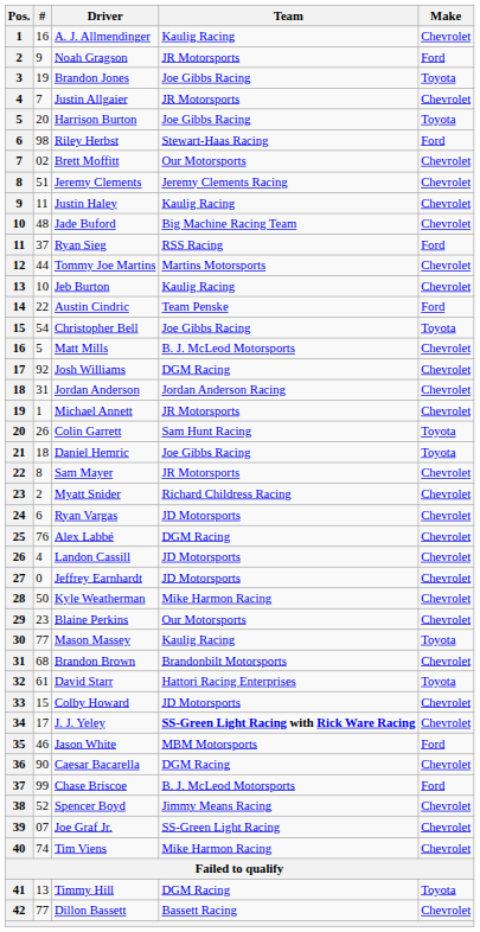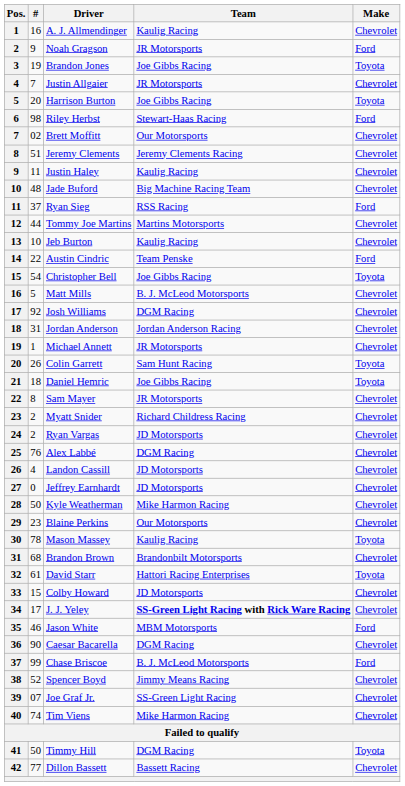 <table class="wikitable" style="font-size:95%">
 <tr>
 <th>Pos.</th>
 <th>#</th>
 <th>Driver</th>
 <th>Team</th>
 <th>Make</th>
 </tr>
 <tr>
 <th>1</th>
 <td>16</td>
 <td><a href='#'>A. J. Allmendinger</a></td>
 <td><a href='#'>Kaulig Racing</a></td>
 <td><a href='#'>Chevrolet</a></td>
 </tr>
 <tr>
 <th>2</th>
 <td>9</td>
 <td><a href='#'>Noah Gragson</a></td>
 <td><a href='#'>JR Motorsports</a></td>
 <td><a href='#'>Ford</a></td>
 </tr>
 <tr>
 <th>3</th>
 <td>19</td>
 <td><a href='#'>Brandon Jones</a></td>
 <td><a href='#'>Joe Gibbs Racing</a></td>
 <td><a href='#'>Toyota</a></td>
 </tr>
 <tr>
 <th>4</th>
 <td>7</td>
 <td><a href='#'>Justin Allgaier</a></td>
 <td><a href='#'>JR Motorsports</a></td>
 <td><a href='#'>Chevrolet</a></td>
 </tr>
 <tr>
 <th>5</th>
 <td>20</td>
 <td><a href='#'>Harrison Burton</a></td>
 <td><a href='#'>Joe Gibbs Racing</a></td>
 <td><a href='#'>Toyota</a></td>
 </tr>
 <tr>
 <th>6</th>
 <td>98</td>
 <td><a href='#'>Riley Herbst</a></td>
 <td><a href='#'>Stewart-Haas Racing</a></td>
 <td><a href='#'>Ford</a></td>
 </tr>
 <tr>
 <th>7</th>
 <td>02</td>
 <td><a href='#'>Brett Moffitt</a></td>
 <td><a href='#'>Our Motorsports</a></td>
 <td><a href='#'>Chevrolet</a></td>
 </tr>
 <tr>
 <th>8</th>
 <td>51</td>
 <td><a href='#'>Jeremy Clements</a></td>
 <td><a href='#'>Jeremy Clements Racing</a></td>
 <td><a href='#'>Chevrolet</a></td>
 </tr>
 <tr>
 <th>9</th>
 <td>11</td>
 <td><a href='#'>Justin Haley</a></td>
 <td><a href='#'>Kaulig Racing</a></td>
 <td><a href='#'>Chevrolet</a></td>
 </tr>
 <tr>
 <th>10</th>
 <td>48</td>
 <td><a href='#'>Jade Buford</a></td>
 <td><a href='#'>Big Machine Racing Team</a></td>
 <td><a href='#'>Chevrolet</a></td>
 </tr>
 <tr>
 <th>11</th>
 <td>37</td>
 <td><a href='#'>Ryan Sieg</a></td>
 <td><a href='#'>RSS Racing</a></td>
 <td><a href='#'>Ford</a></td>
 </tr>
 <tr>
 <th>12</th>
 <td>44</td>
 <td><a href='#'>Tommy Joe Martins</a></td>
 <td><a href='#'>Martins Motorsports</a></td>
 <td><a href='#'>Chevrolet</a></td>
 </tr>
 <tr>
 <th>13</th>
 <td>10</td>
 <td><a href='#'>Jeb Burton</a></td>
 <td><a href='#'>Kaulig Racing</a></td>
 <td><a href='#'>Chevrolet</a></td>
 </tr>
 <tr>
 <th>14</th>
 <td>22</td>
 <td><a href='#'>Austin Cindric</a></td>
 <td><a href='#'>Team Penske</a></td>
 <td><a href='#'>Ford</a></td>
 </tr>
 <tr>
 <th>15</th>
 <td>54</td>
 <td><a href='#'>Christopher Bell</a></td>
 <td><a href='#'>Joe Gibbs Racing</a></td>
 <td><a href='#'>Toyota</a></td>
 </tr>
 <tr>
 <th>16</th>
 <td>5</td>
 <td><a href='#'>Matt Mills</a></td>
 <td><a href='#'>B. J. McLeod Motorsports</a></td>
 <td><a href='#'>Chevrolet</a></td>
 </tr>
 <tr>
 <th>17</th>
 <td>92</td>
 <td><a href='#'>Josh Williams</a></td>
 <td><a href='#'>DGM Racing</a></td>
 <td><a href='#'>Chevrolet</a></td>
 </tr>
 <tr>
 <th>18</th>
 <td>31</td>
 <td><a href='#'>Jordan Anderson</a></td>
 <td><a href='#'>Jordan Anderson Racing</a></td>
 <td><a href='#'>Chevrolet</a></td>
 </tr>
 <tr>
 <th>19</th>
 <td>1</td>
 <td><a href='#'>Michael Annett</a></td>
 <td><a href='#'>JR Motorsports</a></td>
 <td><a href='#'>Chevrolet</a></td>
 </tr>
 <tr>
 <th>20</th>
 <td>26</td>
 <td><a href='#'>Colin Garrett</a></td>
 <td><a href='#'>Sam Hunt Racing</a></td>
 <td><a href='#'>Toyota</a></td>
 </tr>
 <tr>
 <th>21</th>
 <td>18</td>
 <td><a href='#'>Daniel Hemric</a></td>
 <td><a href='#'>Joe Gibbs Racing</a></td>
 <td><a href='#'>Toyota</a></td>
 </tr>
 <tr>
 <th>22</th>
 <td>8</td>
 <td><a href='#'>Sam Mayer</a></td>
 <td><a href='#'>JR Motorsports</a></td>
 <td><a href='#'>Chevrolet</a></td>
 </tr>
 <tr>
 <th>23</th>
 <td>2</td>
 <td><a href='#'>Myatt Snider</a></td>
 <td><a href='#'>Richard Childress Racing</a></td>
 <td><a href='#'>Chevrolet</a></td>
 </tr>
 <tr>
 <th>24</th>
-<td>6</td>
+<td>2</td>
 <td><a href='#'>Ryan Vargas</a></td>
 <td><a href='#'>JD Motorsports</a></td>
 <td><a href='#'>Chevrolet</a></td>
 </tr>
 <tr>
 <th>25</th>
 <td>76</td>
 <td><a href='#'>Alex Labbé</a></td>
 <td><a href='#'>DGM Racing</a></td>
 <td><a href='#'>Chevrolet</a></td>
 </tr>
 <tr>
 <th>26</th>
 <td>4</td>
 <td><a href='#'>Landon Cassill</a></td>
 <td><a href='#'>JD Motorsports</a></td>
 <td><a href='#'>Chevrolet</a></td>
 </tr>
 <tr>
 <th>27</th>
 <td>0</td>
 <td><a href='#'>Jeffrey Earnhardt</a></td>
 <td><a href='#'>JD Motorsports</a></td>
 <td><a href='#'>Chevrolet</a></td>
 </tr>
 <tr>
 <th>28</th>
 <td>50</td>
 <td><a href='#'>Kyle Weatherman</a></td>
 <td><a href='#'>Mike Harmon Racing</a></td>
 <td><a href='#'>Chevrolet</a></td>
 </tr>
 <tr>
 <th>29</th>
 <td>23</td>
 <td><a href='#'>Blaine Perkins</a></td>
 <td><a href='#'>Our Motorsports</a></td>
 <td><a href='#'>Chevrolet</a></td>
 </tr>
 <tr>
 <th>30</th>
-<td>77</td>
+<td>78</td>
 <td><a href='#'>Mason Massey</a></td>
 <td><a href='#'>Kaulig Racing</a></td>
 <td><a href='#'>Toyota</a></td>
 </tr>
 <tr>
 <th>31</th>
 <td>68</td>
 <td><a href='#'>Brandon Brown</a></td>
 <td><a href='#'>Brandonbilt Motorsports</a></td>
 <td><a href='#'>Chevrolet</a></td>
 </tr>
 <tr>
 <th>32</th>
 <td>61</td>
 <td><a href='#'>David Starr</a></td>
 <td><a href='#'>Hattori Racing Enterprises</a></td>
 <td><a href='#'>Toyota</a></td>
 </tr>
 <tr>
 <th>33</th>
 <td>15</td>
 <td><a href='#'>Colby Howard</a></td>
 <td><a href='#'>JD Motorsports</a></td>
 <td><a href='#'>Chevrolet</a></td>
 </tr>
 <tr>
 <th>34</th>
 <td>17</td>
 <td><a href='#'>J. J. Yeley</a></td>
 <td><strong><a href='#'>SS-Green Light Racing</a> with <a href='#'>Rick Ware Racing</a></strong></td>
 <td><a href='#'>Chevrolet</a></td>
 </tr>
 <tr>
 <th>35</th>
 <td>46</td>
 <td><a href='#'>Jason White</a></td>
 <td><a href='#'>MBM Motorsports</a></td>
 <td><a href='#'>Ford</a></td>
 </tr>
 <tr>
 <th>36</th>
 <td>90</td>
 <td><a href='#'>Caesar Bacarella</a></td>
 <td><a href='#'>DGM Racing</a></td>
 <td><a href='#'>Chevrolet</a></td>
 </tr>
 <tr>
 <th>37</th>
 <td>99</td>
 <td><a href='#'>Chase Briscoe</a></td>
 <td><a href='#'>B. J. McLeod Motorsports</a></td>
 <td><a href='#'>Ford</a></td>
 </tr>
 <tr>
 <th>38</th>
 <td>52</td>
 <td><a href='#'>Spencer Boyd</a></td>
 <td><a href='#'>Jimmy Means Racing</a></td>
 <td><a href='#'>Chevrolet</a></td>
 </tr>
 <tr>
 <th>39</th>
 <td>07</td>
 <td><a href='#'>Joe Graf Jr.</a></td>
 <td><a href='#'>SS-Green Light Racing</a></td>
 <td><a href='#'>Chevrolet</a></td>
 </tr>
 <tr>
 <th>40</th>
 <td>74</td>
 <td><a href='#'>Tim Viens</a></td>
 <td><a href='#'>Mike Harmon Racing</a></td>
 <td><a href='#'>Chevrolet</a></td>
 </tr>
 <tr>
 <th colspan="5">Failed to qualify</th>
 </tr>
 <tr>
 <th>41</th>
-<td>13</td>
+<td>50</td>
 <td><a href='#'>Timmy Hill</a></td>
 <td><a href='#'>DGM Racing</a></td>
 <td><a href='#'>Toyota</a></td>
 </tr>
 <tr>
 <th>42</th>
 <td>77</td>
 <td><a href='#'>Dillon Bassett</a></td>
 <td><a href='#'>Bassett Racing</a></td>
 <td><a href='#'>Chevrolet</a></td>
 </tr>
 <tr>
 <th colspan="5"></th>
 </tr>
 </table>
